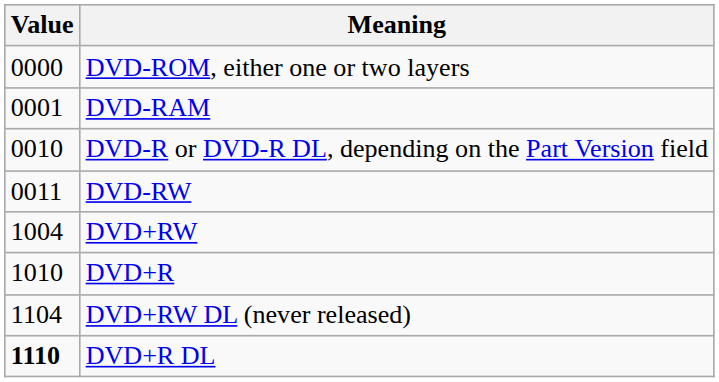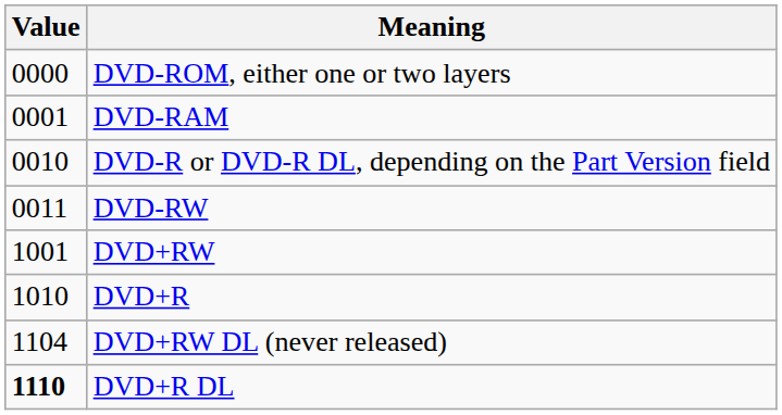 <table class="wikitable">
 <tr>
 <th>Value</th>
 <th>Meaning</th>
 </tr>
 <tr>
 <td>0000</td>
 <td><a href='#'>DVD-ROM</a>, either one or two layers</td>
 </tr>
 <tr>
 <td>0001</td>
 <td><a href='#'>DVD-RAM</a></td>
 </tr>
 <tr>
 <td>0010</td>
 <td><a href='#'>DVD-R</a> or <a href='#'>DVD-R DL</a>, depending on the <a href='#'>Part Version</a> field</td>
 </tr>
 <tr>
 <td>0011</td>
 <td><a href='#'>DVD-RW</a></td>
 </tr>
 <tr>
-<td>1004</td>
+<td>1001</td>
 <td><a href='#'>DVD+RW</a></td>
 </tr>
 <tr>
 <td>1010</td>
 <td><a href='#'>DVD+R</a></td>
 </tr>
 <tr>
 <td>1104</td>
 <td><a href='#'>DVD+RW DL</a> (never released)</td>
 </tr>
 <tr>
 <td><strong>1110</strong></td>
 <td><a href='#'>DVD+R DL</a></td>
 </tr>
 </table>
